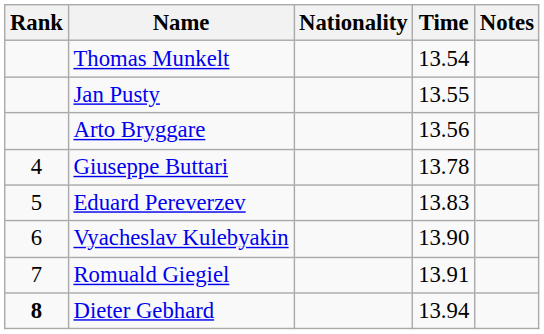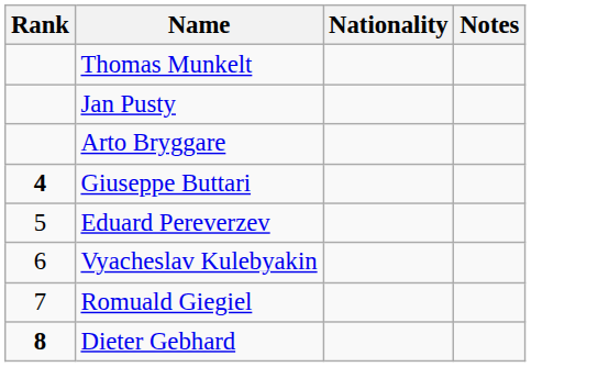 <table class="wikitable sortable" style="text-align:center">
 <tr>
 <th>Rank</th>
 <th>Name</th>
 <th>Nationality</th>
-<th>Time</th>
 <th>Notes</th>
 </tr>
 <tr>
 <td></td>
 <td align=left><a href='#'>Thomas Munkelt</a></td>
 <td align=left></td>
-<td>13.54</td>
 <td></td>
 </tr>
 <tr>
 <td></td>
 <td align=left><a href='#'>Jan Pusty</a></td>
 <td align=left></td>
-<td>13.55</td>
 <td></td>
 </tr>
 <tr>
 <td></td>
 <td align=left><a href='#'>Arto Bryggare</a></td>
 <td align=left></td>
-<td>13.56</td>
 <td></td>
 </tr>
 <tr>
-<td>4</td>
+<td><strong>4</strong></td>
 <td align=left><a href='#'>Giuseppe Buttari</a></td>
 <td align=left></td>
-<td>13.78</td>
 <td></td>
 </tr>
 <tr>
 <td>5</td>
 <td align=left><a href='#'>Eduard Pereverzev</a></td>
 <td align=left></td>
-<td>13.83</td>
 <td></td>
 </tr>
 <tr>
 <td>6</td>
 <td align=left><a href='#'>Vyacheslav Kulebyakin</a></td>
 <td align=left></td>
-<td>13.90</td>
 <td></td>
 </tr>
 <tr>
 <td>7</td>
 <td align=left><a href='#'>Romuald Giegiel</a></td>
 <td align=left></td>
-<td>13.91</td>
 <td></td>
 </tr>
 <tr>
 <td><strong>8</strong></td>
 <td align=left><a href='#'>Dieter Gebhard</a></td>
 <td align=left></td>
-<td>13.94</td>
 <td></td>
 </tr>
 </table>
